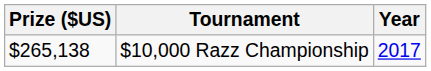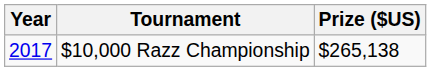 <table class="wikitable">
 <tr>
+<th>Year</th>
+<th>Tournament</th>
 <th>Prize ($US)</th>
-<th>Tournament</th>
-<th>Year</th>
 </tr>
 <tr>
+<td><a href='#'>2017</a></td>
+<td>$10,000 Razz Championship</td>
 <td>$265,138</td>
-<td>$10,000 Razz Championship</td>
-<td><a href='#'>2017</a></td>
 </tr>
 </table>
